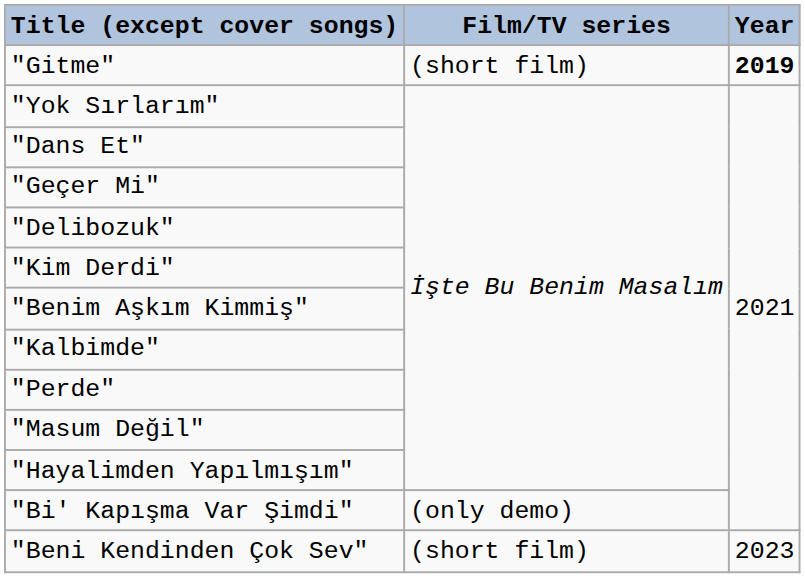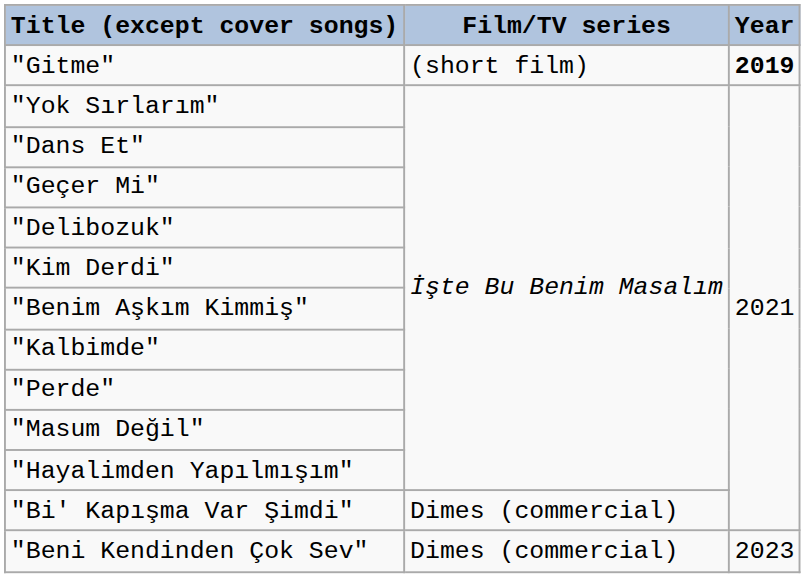 <table class="wikitable">
 <tr>
 <th style="background:LightSteelBlue">Title (except cover songs)</th>
 <th style="background:LightSteelBlue">Film/TV series</th>
 <th style="background:LightSteelBlue">Year</th>
 </tr>
 <tr>
 <td>"Gitme"</td>
 <td>(short film)</td>
 <td><strong>2019</strong></td>
 </tr>
 <tr>
 <td>"Yok Sırlarım"</td>
 <td rowspan=10><em>İşte Bu Benim Masalım</em></td>
 <td rowspan=11>2021</td>
 </tr>
 <tr>
 <td>"Dans Et"</td>
 </tr>
 <tr>
 <td>"Geçer Mi"</td>
 </tr>
 <tr>
 <td>"Delibozuk"</td>
 </tr>
 <tr>
 <td>"Kim Derdi"</td>
 </tr>
 <tr>
 <td>"Benim Aşkım Kimmiş"</td>
 </tr>
 <tr>
 <td>"Kalbimde"</td>
 </tr>
 <tr>
 <td>"Perde"</td>
 </tr>
 <tr>
 <td>"Masum Değil"</td>
 </tr>
 <tr>
 <td>"Hayalimden Yapılmışım"</td>
 </tr>
 <tr>
 <td>"Bi' Kapışma Var Şimdi"</td>
-<td>(only demo)</td>
+<td>Dimes (commercial)</td>
 </tr>
 <tr>
 <td>"Beni Kendinden Çok Sev"</td>
-<td>(short film)</td>
+<td>Dimes (commercial)</td>
 <td>2023</td>
 </tr>
 </table>
